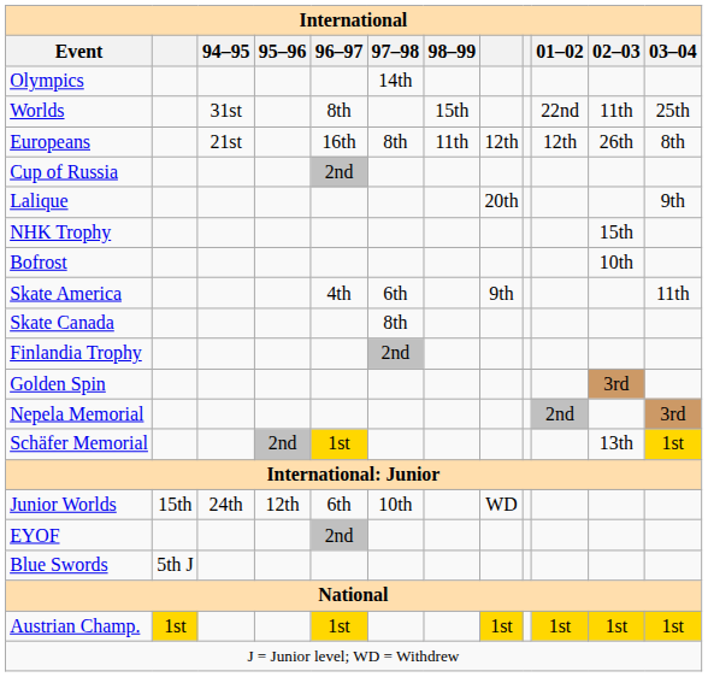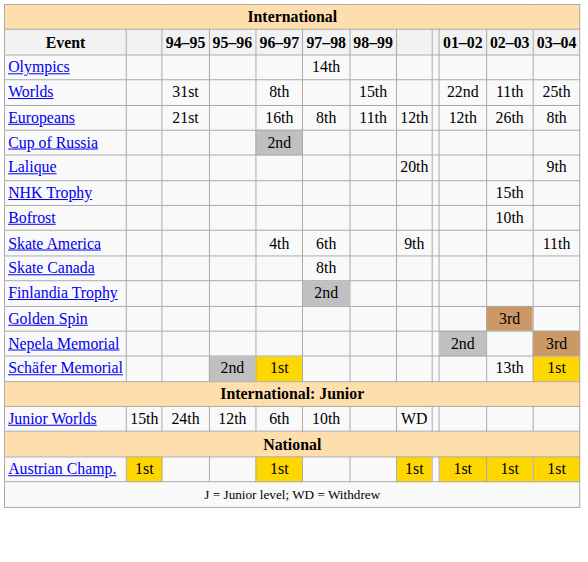 <table class="wikitable" style="text-align:center">
 <tr>
 <th style="background-color: #ffdead; " colspan=12 align=center>International</th>
 </tr>
 <tr>
 <th>Event</th>
 <th></th>
 <th>94–95</th>
 <th>95–96</th>
 <th>96–97</th>
 <th>97–98</th>
 <th>98–99</th>
 <th></th>
 <th></th>
 <th>01–02</th>
 <th>02–03</th>
 <th>03–04</th>
 </tr>
 <tr>
 <td align=left><a href='#'>Olympics</a></td>
 <td></td>
 <td></td>
 <td></td>
 <td></td>
 <td>14th</td>
 <td></td>
 <td></td>
 <td></td>
 <td></td>
 <td></td>
 <td></td>
 </tr>
 <tr>
 <td align=left><a href='#'>Worlds</a></td>
 <td></td>
 <td>31st</td>
 <td></td>
 <td>8th</td>
 <td></td>
 <td>15th</td>
 <td></td>
 <td></td>
 <td>22nd</td>
 <td>11th</td>
 <td>25th</td>
 </tr>
 <tr>
 <td align=left><a href='#'>Europeans</a></td>
 <td></td>
 <td>21st</td>
 <td></td>
 <td>16th</td>
 <td>8th</td>
 <td>11th</td>
 <td>12th</td>
 <td></td>
 <td>12th</td>
 <td>26th</td>
 <td>8th</td>
 </tr>
 <tr>
 <td align=left> <a href='#'>Cup of Russia</a></td>
 <td></td>
 <td></td>
 <td></td>
 <td bgcolor=silver>2nd</td>
 <td></td>
 <td></td>
 <td></td>
 <td></td>
 <td></td>
 <td></td>
 <td></td>
 </tr>
 <tr>
 <td align=left> <a href='#'>Lalique</a></td>
 <td></td>
 <td></td>
 <td></td>
 <td></td>
 <td></td>
 <td></td>
 <td>20th</td>
 <td></td>
 <td></td>
 <td></td>
 <td>9th</td>
 </tr>
 <tr>
 <td align=left> <a href='#'>NHK Trophy</a></td>
 <td></td>
 <td></td>
 <td></td>
 <td></td>
 <td></td>
 <td></td>
 <td></td>
 <td></td>
 <td></td>
 <td>15th</td>
 <td></td>
 </tr>
 <tr>
 <td align=left> <a href='#'>Bofrost</a></td>
 <td></td>
 <td></td>
 <td></td>
 <td></td>
 <td></td>
 <td></td>
 <td></td>
 <td></td>
 <td></td>
 <td>10th</td>
 <td></td>
 </tr>
 <tr>
 <td align=left> <a href='#'>Skate America</a></td>
 <td></td>
 <td></td>
 <td></td>
 <td>4th</td>
 <td>6th</td>
 <td></td>
 <td>9th</td>
 <td></td>
 <td></td>
 <td></td>
 <td>11th</td>
 </tr>
 <tr>
 <td align=left> <a href='#'>Skate Canada</a></td>
 <td></td>
 <td></td>
 <td></td>
 <td></td>
 <td>8th</td>
 <td></td>
 <td></td>
 <td></td>
 <td></td>
 <td></td>
 <td></td>
 </tr>
 <tr>
 <td align=left><a href='#'>Finlandia Trophy</a></td>
 <td></td>
 <td></td>
 <td></td>
 <td></td>
 <td bgcolor=silver>2nd</td>
 <td></td>
 <td></td>
 <td></td>
 <td></td>
 <td></td>
 <td></td>
 </tr>
 <tr>
 <td align=left><a href='#'>Golden Spin</a></td>
 <td></td>
 <td></td>
 <td></td>
 <td></td>
 <td></td>
 <td></td>
 <td></td>
 <td></td>
 <td></td>
 <td bgcolor=cc9966>3rd</td>
 <td></td>
 </tr>
 <tr>
 <td align=left><a href='#'>Nepela Memorial</a></td>
 <td></td>
 <td></td>
 <td></td>
 <td></td>
 <td></td>
 <td></td>
 <td></td>
 <td></td>
 <td bgcolor=silver>2nd</td>
 <td></td>
 <td bgcolor=cc9966>3rd</td>
 </tr>
 <tr>
 <td align=left><a href='#'>Schäfer Memorial</a></td>
 <td></td>
 <td></td>
 <td bgcolor=silver>2nd</td>
 <td bgcolor=gold>1st</td>
 <td></td>
 <td></td>
 <td></td>
 <td></td>
 <td></td>
 <td>13th</td>
 <td bgcolor=gold>1st</td>
 </tr>
 <tr>
 <th style="background-color: #ffdead; " colspan=12 align=center>International: Junior</th>
 </tr>
 <tr>
 <td align=left><a href='#'>Junior Worlds</a></td>
 <td>15th</td>
 <td>24th</td>
 <td>12th</td>
 <td>6th</td>
 <td>10th</td>
 <td></td>
 <td>WD</td>
 <td></td>
 <td></td>
 <td></td>
 <td></td>
 </tr>
 <tr>
-<td align=left><a href='#'>EYOF</a></td>
-<td></td>
-<td></td>
-<td></td>
-<td bgcolor=silver>2nd</td>
-<td></td>
-<td></td>
-<td></td>
-<td></td>
-<td></td>
-<td></td>
-<td></td>
-</tr>
-<tr>
-<td align=left><a href='#'>Blue Swords</a></td>
-<td>5th J</td>
-<td></td>
-<td></td>
-<td></td>
-<td></td>
-<td></td>
-<td></td>
-<td></td>
-<td></td>
-<td></td>
-<td></td>
-</tr>
-<tr>
 <th style="background-color: #ffdead; " colspan=12 align=center>National</th>
 </tr>
 <tr>
 <td align=left><a href='#'>Austrian Champ.</a></td>
 <td bgcolor=gold>1st</td>
 <td></td>
 <td></td>
 <td bgcolor=gold>1st</td>
 <td></td>
 <td></td>
 <td bgcolor=gold>1st</td>
 <td></td>
 <td bgcolor=gold>1st</td>
 <td bgcolor=gold>1st</td>
 <td bgcolor=gold>1st</td>
 </tr>
 <tr>
 <td colspan=12 align=center><small> J = Junior level; WD = Withdrew </small></td>
 </tr>
 </table>
